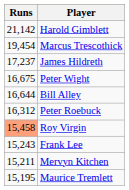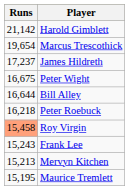 <table class="wikitable">
 <tr style="background:#bdb76b;">
 <th>Runs</th>
 <th>Player</th>
 </tr>
 <tr>
 <td>21,142</td>
 <td><a href='#'>Harold Gimblett</a></td>
 </tr>
 <tr>
-<td>19,454</td>
+<td>19,654</td>
 <td><a href='#'>Marcus Trescothick</a></td>
 </tr>
 <tr>
 <td>17,237</td>
 <td><a href='#'>James Hildreth</a></td>
 </tr>
 <tr>
 <td>16,675</td>
 <td><a href='#'>Peter Wight</a></td>
 </tr>
 <tr>
 <td>16,644</td>
 <td><a href='#'>Bill Alley</a></td>
 </tr>
 <tr>
-<td>16,312</td>
+<td>16,218</td>
 <td><a href='#'>Peter Roebuck</a></td>
 </tr>
 <tr>
 <td style="background: lightsalmon;">15,458</td>
 <td><a href='#'>Roy Virgin</a></td>
 </tr>
 <tr>
 <td>15,243</td>
 <td><a href='#'>Frank Lee</a></td>
 </tr>
 <tr>
-<td>15,211</td>
+<td>15,213</td>
 <td><a href='#'>Mervyn Kitchen</a></td>
 </tr>
 <tr>
 <td>15,195</td>
 <td><a href='#'>Maurice Tremlett</a></td>
 </tr>
 </table>
